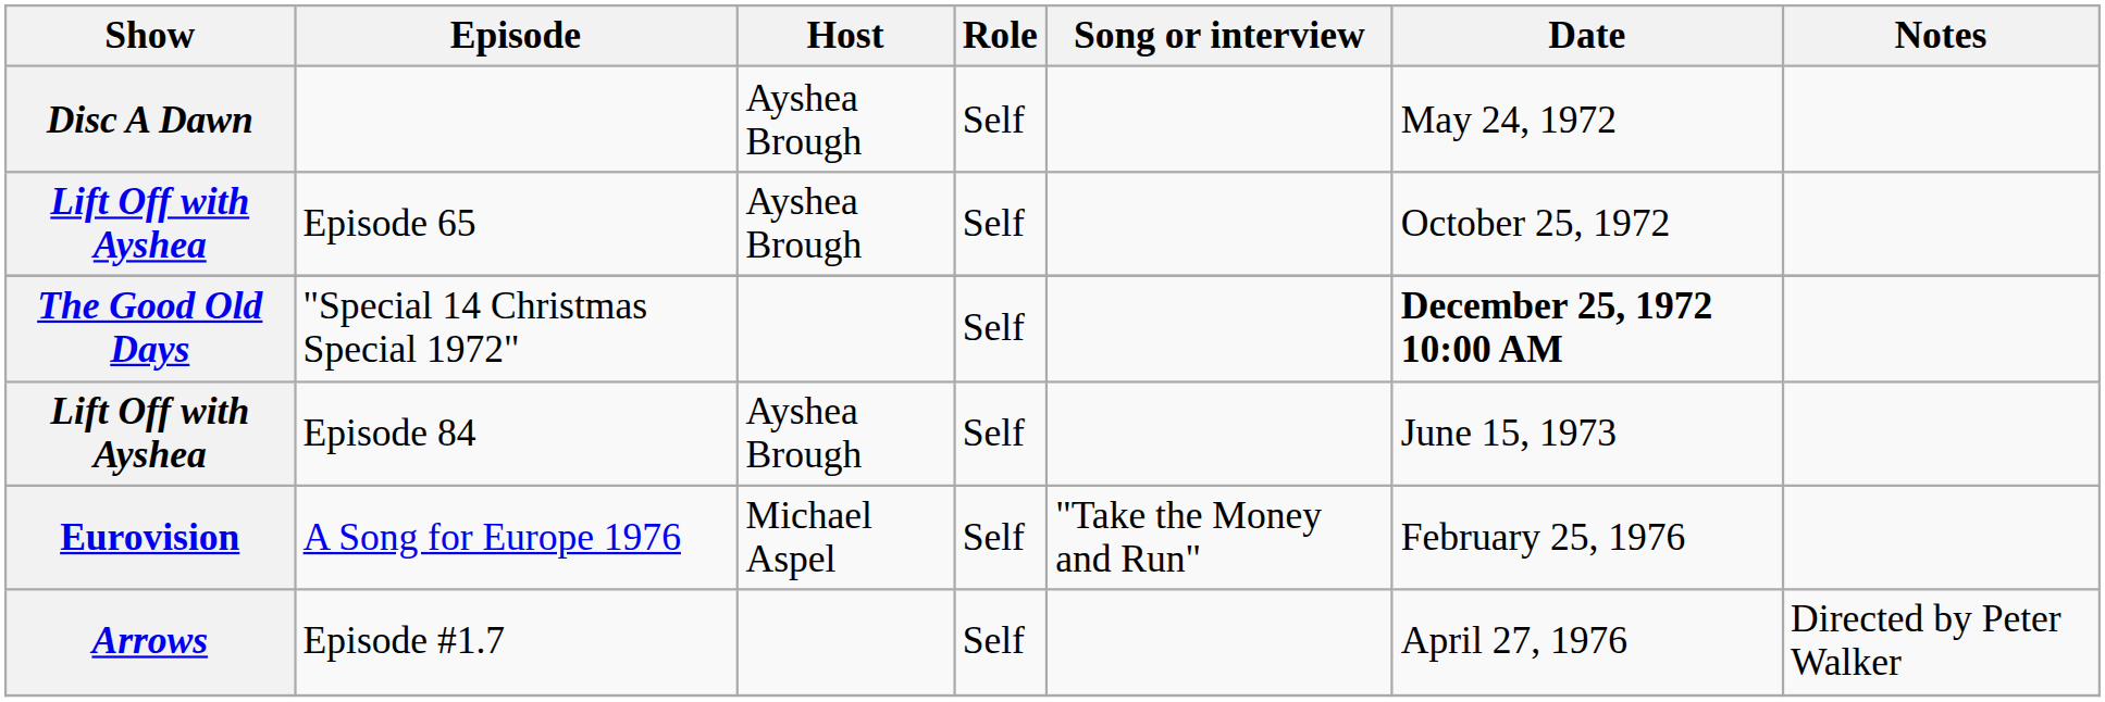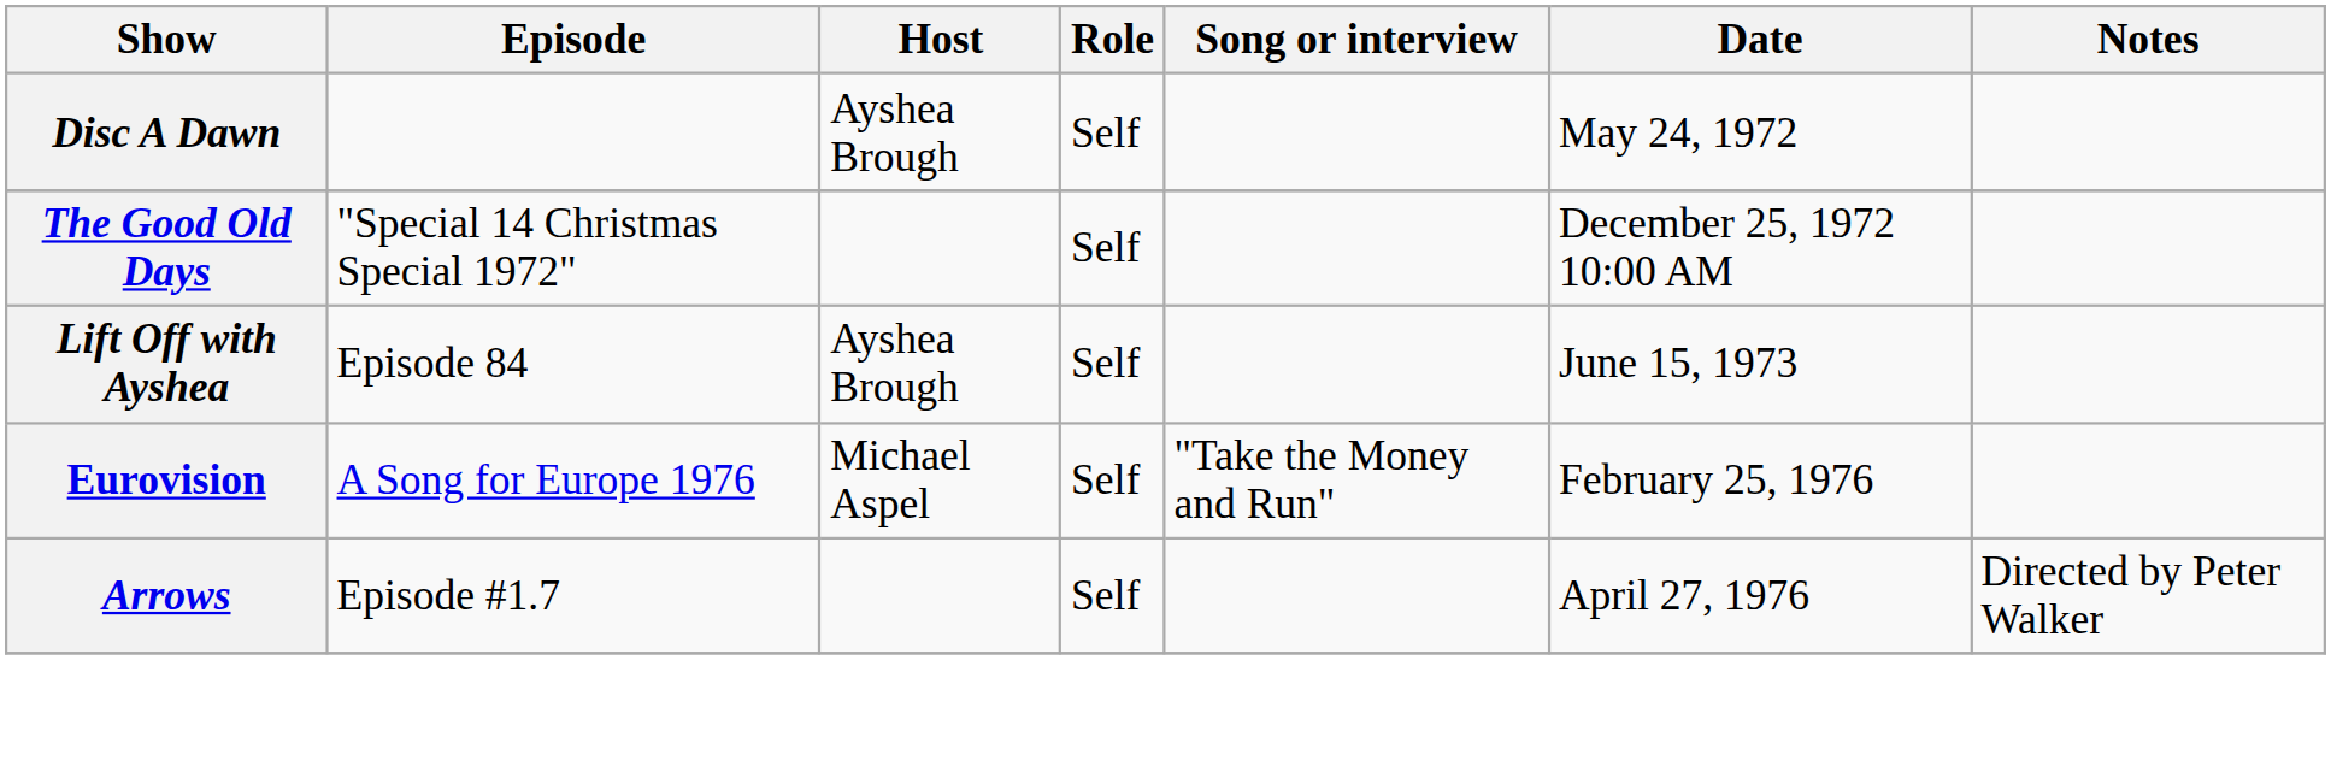 <table class="wikitable plainrowheaders sortable">
 <tr>
 <th scope="col" class="unsortable">Show</th>
 <th scope="col">Episode</th>
 <th scope="col">Host</th>
 <th scope="col">Role</th>
 <th scope="col">Song or interview</th>
 <th scope="col">Date</th>
 <th scope="col" class="unsortable">Notes</th>
 </tr>
 <tr>
 <th scope="row"><em>Disc A Dawn</em></th>
 <td></td>
 <td>Ayshea Brough</td>
 <td>Self</td>
 <td></td>
 <td>May 24, 1972</td>
 <td></td>
 </tr>
 <tr>
-<th scope="row"><em><a href='#'>Lift Off with Ayshea</a></em></th>
-<td>Episode 65</td>
-<td>Ayshea Brough</td>
-<td>Self</td>
-<td></td>
-<td>October 25, 1972</td>
-<td></td>
-</tr>
-<tr>
 </tr>
 <tr>
 <th scope="row"><em><a href='#'>The Good Old Days</a></em></th>
 <td>"Special 14 Christmas Special 1972"</td>
 <td></td>
 <td>Self</td>
 <td></td>
-<td><strong>December 25, 1972 10:00 AM</strong></td>
+<td>December 25, 1972 10:00 AM</td>
 <td></td>
 </tr>
 <tr>
 <th scope="row"><em>Lift Off with Ayshea</em></th>
 <td>Episode 84</td>
 <td>Ayshea Brough</td>
 <td>Self</td>
 <td></td>
 <td>June 15, 1973</td>
 <td></td>
 </tr>
 <tr>
 <th scope="row"><a href='#'>Eurovision</a></th>
 <td><a href='#'>A Song for Europe 1976</a></td>
 <td>Michael Aspel</td>
 <td>Self</td>
 <td>"Take the Money and Run"</td>
 <td>February 25, 1976</td>
 <td></td>
 </tr>
 <tr>
 <th scope="row"><em><a href='#'>Arrows</a></em></th>
 <td>Episode #1.7</td>
 <td></td>
 <td>Self</td>
 <td></td>
 <td>April 27, 1976</td>
 <td>Directed by Peter Walker</td>
 </tr>
 <tr>
 </tr>
 </table>
